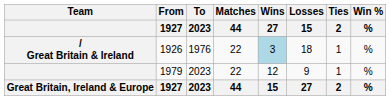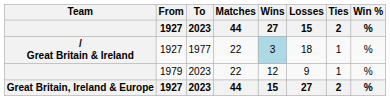 <table class="plainrowheaders wikitable" style="text-align:center">
 <tr>
 <th scope=col>Team</th>
 <th scope=col>From</th>
 <th scope=col>To</th>
 <th scope=col>Matches</th>
 <th scope=col>Wins</th>
 <th scope=col>Losses</th>
 <th scope=col>Ties</th>
 <th scope=col>Win %</th>
 </tr>
 <tr>
 <th scope=row></th>
 <th>1927</th>
 <th>2023</th>
 <th>44</th>
 <th>27</th>
 <th>15</th>
 <th>2</th>
 <th>%</th>
 </tr>
 <tr>
 <th scope=row> /<br> Great Britain & Ireland</th>
-<td>1926</td>
-<td>1976</td>
+<td>1927</td>
+<td>1977</td>
 <td>22</td>
 <td style="background: lightblue;">3</td>
 <td>18</td>
 <td>1</td>
 <td>%</td>
 </tr>
 <tr>
 <th scope=row></th>
 <td>1979</td>
 <td>2023</td>
 <td>22</td>
 <td>12</td>
 <td>9</td>
 <td>1</td>
 <td>%</td>
 </tr>
 <tr>
 <th scope=row> Great Britain, Ireland & Europe</th>
 <th>1927</th>
 <th>2023</th>
 <th>44</th>
 <th>15</th>
 <th>27</th>
 <th>2</th>
 <th>%</th>
 </tr>
 </table>
